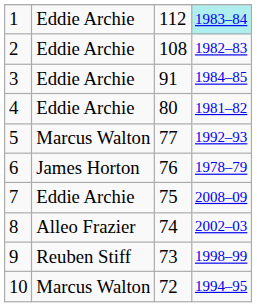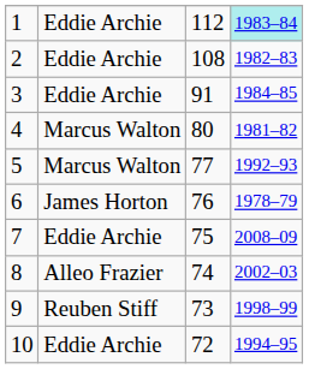 <table class="wikitable">
 <tr>
 </tr>
 <tr>
 <td>1</td>
 <td>Eddie Archie</td>
 <td>112</td>
 <td style="background: paleturquoise; font-size:80%;"><a href='#'>1983–84</a></td>
 </tr>
 <tr>
 <td>2</td>
 <td>Eddie Archie</td>
 <td>108</td>
 <td style="font-size:80%;"><a href='#'>1982–83</a></td>
 </tr>
 <tr>
 <td>3</td>
 <td>Eddie Archie</td>
 <td>91</td>
 <td style="font-size:80%;"><a href='#'>1984–85</a></td>
 </tr>
 <tr>
 <td>4</td>
-<td>Eddie Archie</td>
+<td>Marcus Walton</td>
 <td>80</td>
 <td style="font-size:80%;"><a href='#'>1981–82</a></td>
 </tr>
 <tr>
 <td>5</td>
 <td>Marcus Walton</td>
 <td>77</td>
 <td style="font-size:80%;"><a href='#'>1992–93</a></td>
 </tr>
 <tr>
 <td>6</td>
 <td>James Horton</td>
 <td>76</td>
 <td style="font-size:80%;"><a href='#'>1978–79</a></td>
 </tr>
 <tr>
 <td>7</td>
 <td>Eddie Archie</td>
 <td>75</td>
 <td style="font-size:80%;"><a href='#'>2008–09</a></td>
 </tr>
 <tr>
 <td>8</td>
 <td>Alleo Frazier</td>
 <td>74</td>
 <td style="font-size:80%;"><a href='#'>2002–03</a></td>
 </tr>
 <tr>
 <td>9</td>
 <td>Reuben Stiff</td>
 <td>73</td>
 <td style="font-size:80%;"><a href='#'>1998–99</a></td>
 </tr>
 <tr>
 <td>10</td>
-<td>Marcus Walton</td>
+<td>Eddie Archie</td>
 <td>72</td>
 <td style="font-size:80%;"><a href='#'>1994–95</a></td>
 </tr>
 </table>
